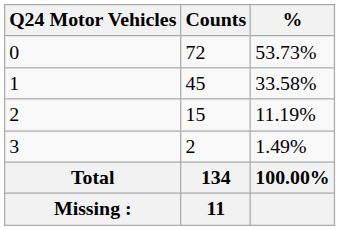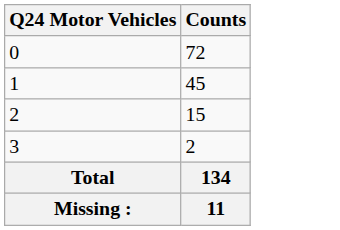 <table class="wikitable sortable">
 <tr>
 <th>Q24 Motor Vehicles</th>
 <th>Counts</th>
-<th>%</th>
 </tr>
 <tr>
 <td>0</td>
 <td>72</td>
-<td>53.73%</td>
 </tr>
 <tr>
 <td>1</td>
 <td>45</td>
-<td>33.58%</td>
 </tr>
 <tr>
 <td>2</td>
 <td>15</td>
-<td>11.19%</td>
 </tr>
 <tr>
 <td>3</td>
 <td>2</td>
-<td>1.49%</td>
 </tr>
 <tr>
 <th>Total</th>
 <th>134</th>
-<th>100.00%</th>
 </tr>
 <tr>
 <th>Missing :</th>
 <th>11</th>
-<th></th>
 </tr>
 </table>
